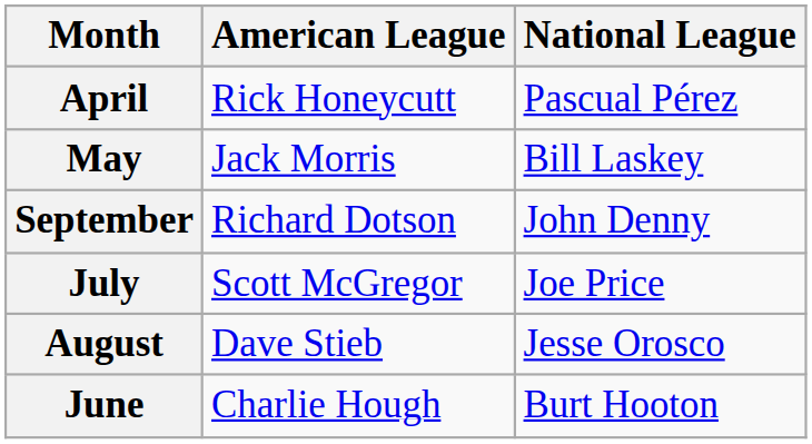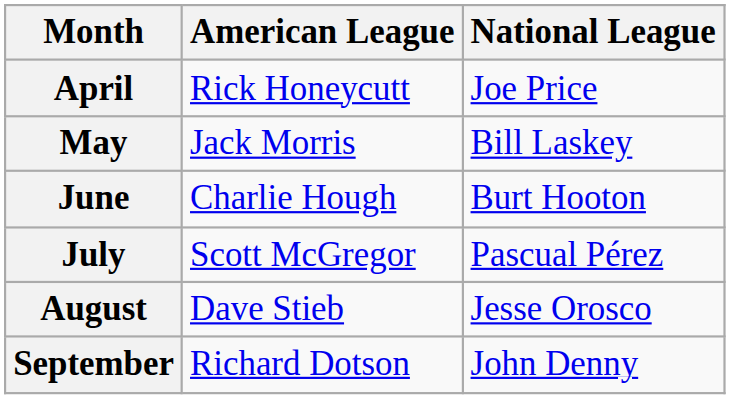 <table class="wikitable">
 <tr>
 <th>Month</th>
 <th>American League</th>
 <th>National League</th>
 </tr>
 <tr>
 <th>April</th>
 <td><a href='#'>Rick Honeycutt</a></td>
-<td><a href='#'>Pascual Pérez</a></td>
+<td><a href='#'>Joe Price</a></td>
 </tr>
 <tr>
 <th>May</th>
 <td><a href='#'>Jack Morris</a></td>
 <td><a href='#'>Bill Laskey</a></td>
 </tr>
 <tr>
-<th>September</th>
-<td><a href='#'>Richard Dotson</a></td>
-<td><a href='#'>John Denny</a></td>
+<th>June</th>
+<td><a href='#'>Charlie Hough</a></td>
+<td><a href='#'>Burt Hooton</a></td>
 </tr>
 <tr>
 <th>July</th>
 <td><a href='#'>Scott McGregor</a></td>
-<td><a href='#'>Joe Price</a></td>
+<td><a href='#'>Pascual Pérez</a></td>
 </tr>
 <tr>
 <th>August</th>
 <td><a href='#'>Dave Stieb</a></td>
 <td><a href='#'>Jesse Orosco</a></td>
 </tr>
 <tr>
-<th>June</th>
-<td><a href='#'>Charlie Hough</a></td>
-<td><a href='#'>Burt Hooton</a></td>
+<th>September</th>
+<td><a href='#'>Richard Dotson</a></td>
+<td><a href='#'>John Denny</a></td>
 </tr>
 </table>
